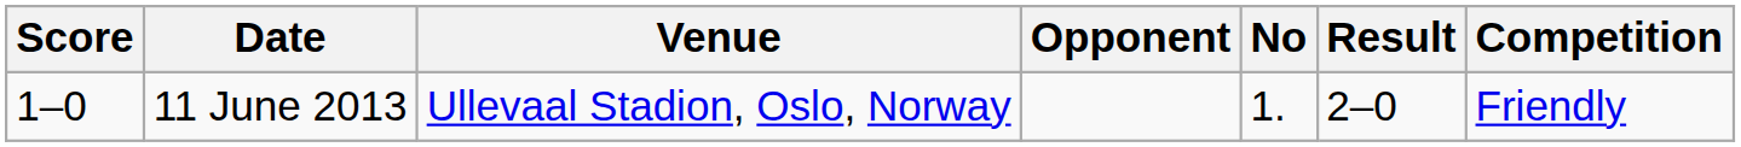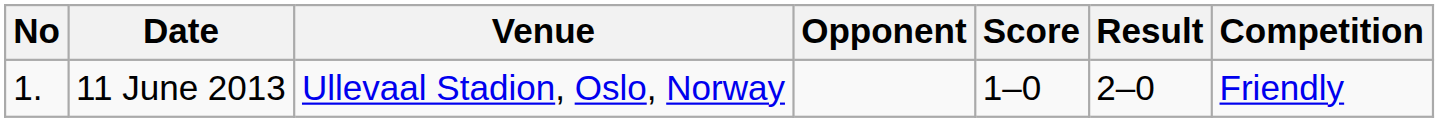 <table class="wikitable">
 <tr>
-<th>Score</th>
+<th>No</th>
 <th>Date</th>
 <th>Venue</th>
 <th>Opponent</th>
-<th>No</th>
+<th>Score</th>
 <th>Result</th>
 <th>Competition</th>
 </tr>
 <tr>
-<td>1–0</td>
+<td>1.</td>
 <td>11 June 2013</td>
 <td><a href='#'>Ullevaal Stadion</a>, <a href='#'>Oslo</a>, <a href='#'>Norway</a></td>
 <td></td>
-<td>1.</td>
+<td>1–0</td>
 <td>2–0</td>
 <td><a href='#'>Friendly</a></td>
 </tr>
 </table>
